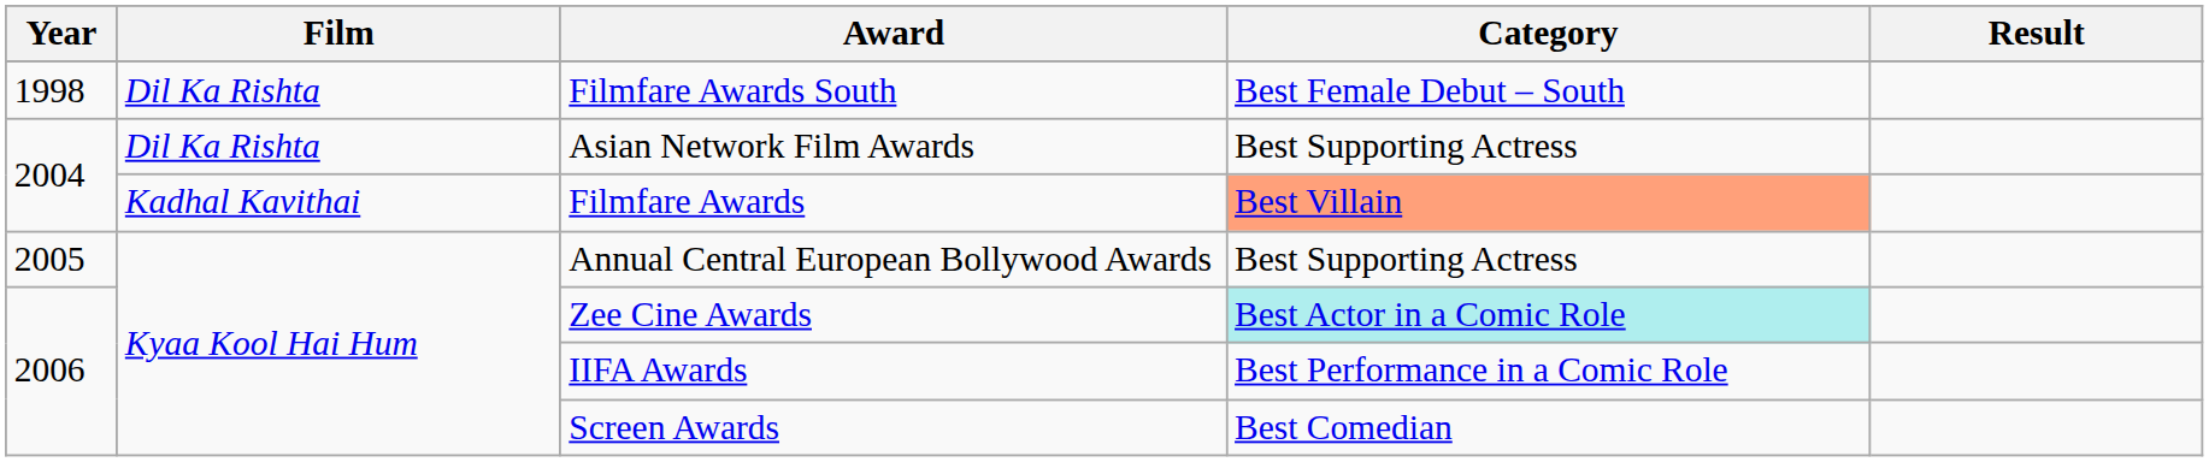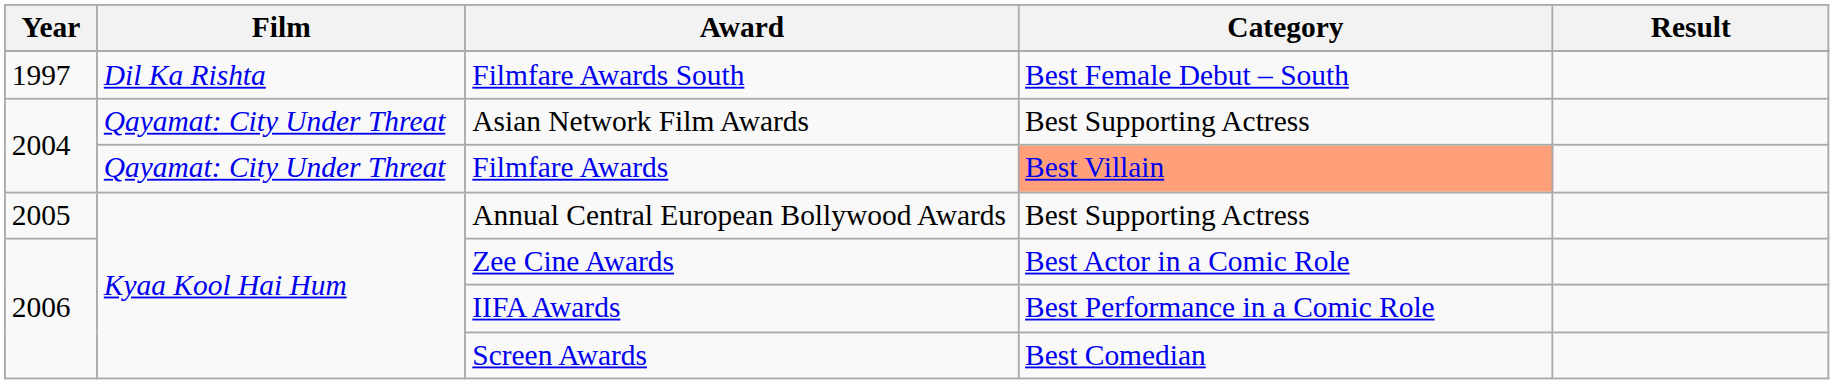 <table class="wikitable sortable plainrowheaders">
 <tr>
 <th width=5%>Year</th>
 <th style="width:20%;">Film</th>
 <th style="width:30%;">Award</th>
 <th style="width:29%;">Category</th>
 <th style="width:15%;">Result</th>
 </tr>
 <tr>
 </tr>
 <tr>
-<td>1998</td>
+<td>1997</td>
 <td><em><a href='#'>Dil Ka Rishta</a></em></td>
 <td><a href='#'>Filmfare Awards South</a></td>
 <td><a href='#'>Best Female Debut – South</a></td>
 <td></td>
 </tr>
 <tr>
 <td rowspan="2">2004</td>
-<td><em><a href='#'>Dil Ka Rishta</a></em></td>
+<td><em><a href='#'>Qayamat: City Under Threat</a></em></td>
 <td>Asian Network Film Awards</td>
 <td>Best Supporting Actress</td>
 <td></td>
 </tr>
 <tr>
-<td><em><a href='#'>Kadhal Kavithai</a></em></td>
+<td><em><a href='#'>Qayamat: City Under Threat</a></em></td>
 <td><a href='#'>Filmfare Awards</a></td>
 <td style="background: lightsalmon;"><a href='#'>Best Villain</a></td>
 <td></td>
 </tr>
 <tr>
 <td>2005</td>
 <td rowspan="4"><em><a href='#'>Kyaa Kool Hai Hum</a></em></td>
 <td>Annual Central European Bollywood Awards</td>
 <td>Best Supporting Actress</td>
 <td></td>
 </tr>
 <tr>
 <td rowspan="3">2006</td>
 <td><a href='#'>Zee Cine Awards</a></td>
-<td style="background: paleturquoise;"><a href='#'>Best Actor in a Comic Role</a></td>
+<td><a href='#'>Best Actor in a Comic Role</a></td>
 <td></td>
 </tr>
 <tr>
 <td><a href='#'>IIFA Awards</a></td>
 <td><a href='#'>Best Performance in a Comic Role</a></td>
 <td></td>
 </tr>
 <tr>
 <td><a href='#'>Screen Awards</a></td>
 <td><a href='#'>Best Comedian</a></td>
 <td></td>
 </tr>
 </table>
